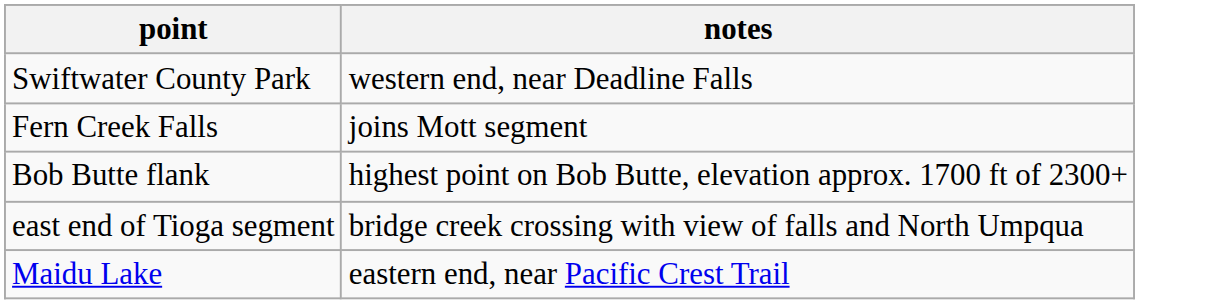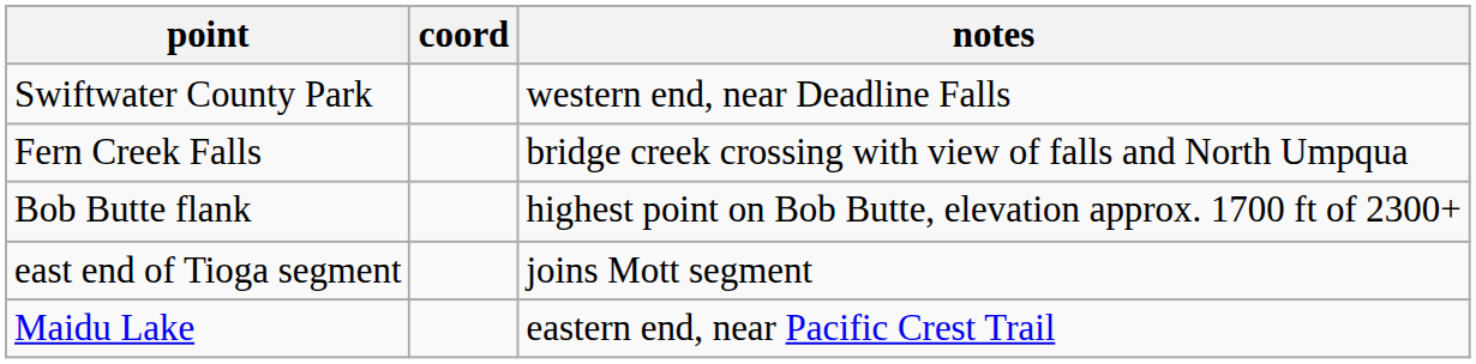 <table class="wikitable sortable">
 <tr>
 <th>point</th>
+<th>coord</th>
 <th>notes</th>
 </tr>
 <tr>
 <td>Swiftwater County Park</td>
+<td></td>
 <td>western end, near Deadline Falls</td>
 </tr>
 <tr>
 <td>Fern Creek Falls</td>
-<td>joins Mott segment</td>
+<td></td>
+<td>bridge creek crossing with view of falls and North Umpqua</td>
 </tr>
 <tr>
 <td>Bob Butte flank</td>
+<td></td>
 <td>highest point on Bob Butte, elevation approx. 1700 ft of 2300+</td>
 </tr>
 <tr>
 <td>east end of Tioga segment</td>
-<td>bridge creek crossing with view of falls and North Umpqua</td>
+<td></td>
+<td>joins Mott segment</td>
 </tr>
 <tr>
 <td><a href='#'>Maidu Lake</a></td>
+<td></td>
 <td>eastern end, near <a href='#'>Pacific Crest Trail</a></td>
 </tr>
 </table>
